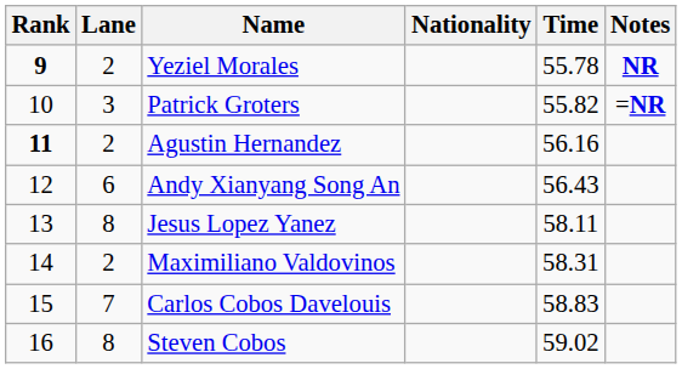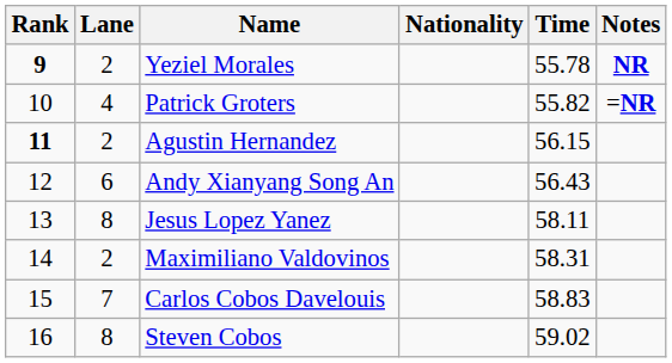 <table class="wikitable sortable" style="text-align:center">
 <tr>
 <th>Rank</th>
 <th>Lane</th>
 <th>Name</th>
 <th>Nationality</th>
 <th>Time</th>
 <th>Notes</th>
 </tr>
 <tr>
 <td><strong>9</strong></td>
 <td>2</td>
 <td align=left><a href='#'>Yeziel Morales</a></td>
 <td align=left></td>
 <td>55.78</td>
 <td><strong><a href='#'>NR</a></strong></td>
 </tr>
 <tr>
 <td>10</td>
-<td>3</td>
+<td>4</td>
 <td align=left><a href='#'>Patrick Groters</a></td>
 <td align=left></td>
 <td>55.82</td>
 <td>=<strong><a href='#'>NR</a></strong></td>
 </tr>
 <tr>
 <td><strong>11</strong></td>
 <td>2</td>
 <td align=left><a href='#'>Agustin Hernandez</a></td>
 <td align=left></td>
-<td>56.16</td>
+<td>56.15</td>
 <td></td>
 </tr>
 <tr>
 <td>12</td>
 <td>6</td>
 <td align=left><a href='#'>Andy Xianyang Song An</a></td>
 <td align=left></td>
 <td>56.43</td>
 <td></td>
 </tr>
 <tr>
 <td>13</td>
 <td>8</td>
 <td align=left><a href='#'>Jesus Lopez Yanez</a></td>
 <td align=left></td>
 <td>58.11</td>
 <td></td>
 </tr>
 <tr>
 <td>14</td>
 <td>2</td>
 <td align=left><a href='#'>Maximiliano Valdovinos</a></td>
 <td align=left></td>
 <td>58.31</td>
 <td></td>
 </tr>
 <tr>
 <td>15</td>
 <td>7</td>
 <td align=left><a href='#'>Carlos Cobos Davelouis</a></td>
 <td align=left></td>
 <td>58.83</td>
 <td></td>
 </tr>
 <tr>
 <td>16</td>
 <td>8</td>
 <td align=left><a href='#'>Steven Cobos</a></td>
 <td align=left></td>
 <td>59.02</td>
 <td></td>
 </tr>
 </table>
